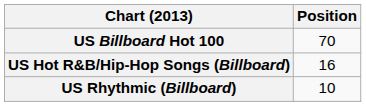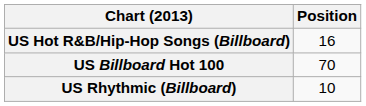 <table class="wikitable sortable plainrowheaders" style="text-align:center">
 <tr>
 <th scope="col">Chart (2013)</th>
 <th scope="col">Position</th>
 </tr>
 <tr>
+<th scope="row">US Hot R&B/Hip-Hop Songs (<em>Billboard</em>)</th>
+<td>16</td>
+</tr>
+<tr>
 <th scope="row">US <em>Billboard</em> Hot 100</th>
 <td>70</td>
-</tr>
-<tr>
-<th scope="row">US Hot R&B/Hip-Hop Songs (<em>Billboard</em>)</th>
-<td>16</td>
 </tr>
 <tr>
 <th scope="row">US Rhythmic (<em>Billboard</em>)</th>
 <td>10</td>
 </tr>
 </table>
